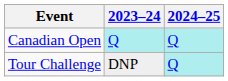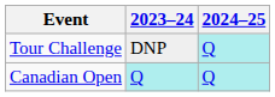 <table class="wikitable" border="1">
 <tr>
 <th>Event</th>
 <th><a href='#'>2023–24</a></th>
 <th><a href='#'>2024–25</a></th>
 </tr>
 <tr>
+<td><a href='#'>Tour Challenge</a></td>
+<td style="background:#EFEFEF;">DNP</td>
+<td style="background:#afeeee;"><a href='#'>Q</a></td>
+</tr>
+<tr>
 <td><a href='#'>Canadian Open</a></td>
 <td style="background:#afeeee;"><a href='#'>Q</a></td>
 <td style="background:#afeeee;"><a href='#'>Q</a></td>
 </tr>
-<tr>
-<td><a href='#'>Tour Challenge</a></td>
-<td style="background:#EFEFEF;">DNP</td>
-<td style="background:#afeeee;"><a href='#'>Q</a></td>
-</tr>
 </table>
